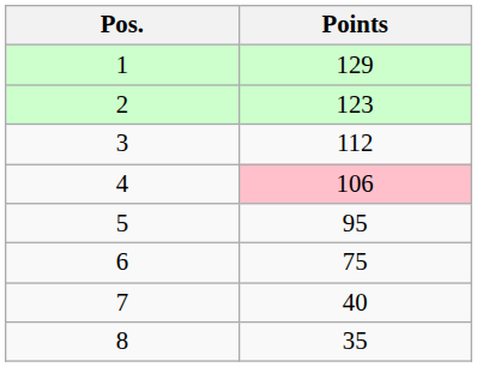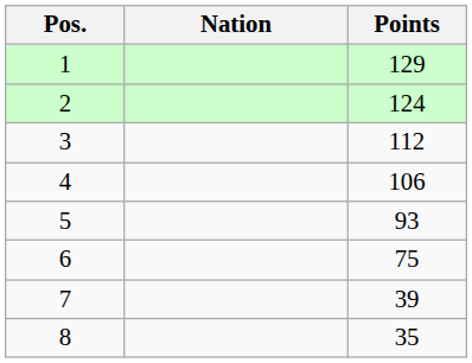 <table class="wikitable gauche" cellspacing="1" style="width:300px;">
 <tr style="background:#efefef; text-align:center;">
 <th style="width:70px;">Pos.</th>
+<th>Nation</th>
 <th style="width:70px;">Points</th>
 </tr>
 <tr style="vertical-align:top; text-align:center; background:#ccffcc;">
 <td>1</td>
+<td style="text-align:left;"></td>
 <td>129</td>
 </tr>
 <tr style="vertical-align:top; text-align:center; background:#ccffcc;">
 <td>2</td>
-<td>123</td>
+<td style="text-align:left;"></td>
+<td>124</td>
 </tr>
 <tr style="vertical-align:top; text-align:center;">
 <td>3</td>
+<td style="text-align:left;"></td>
 <td>112</td>
 </tr>
 <tr style="vertical-align:top; text-align:center;">
 <td>4</td>
-<td style="background: pink;">106</td>
+<td style="text-align:left;"></td>
+<td>106</td>
 </tr>
 <tr style="vertical-align:top; text-align:center;">
 <td>5</td>
-<td>95</td>
+<td style="text-align:left;"></td>
+<td>93</td>
 </tr>
 <tr style="vertical-align:top; text-align:center;">
 <td>6</td>
+<td style="text-align:left;"></td>
 <td>75</td>
 </tr>
 <tr style="vertical-align:top; text-align:center;">
 <td>7</td>
-<td>40</td>
+<td style="text-align:left;"></td>
+<td>39</td>
 </tr>
 <tr style="vertical-align:top; text-align:center;">
 <td>8</td>
+<td style="text-align:left;"></td>
 <td>35</td>
 </tr>
 </table>
